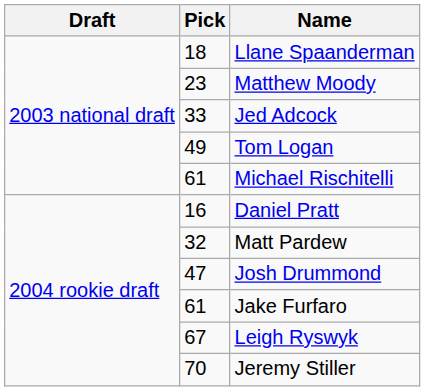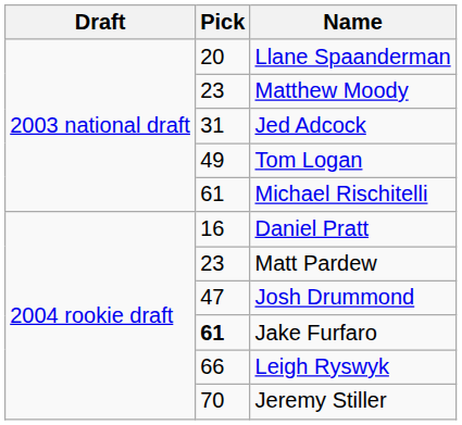 <table class="wikitable plainrowheaders">
 <tr>
 <th scope="col"><strong>Draft</strong></th>
 <th scope="col"><strong>Pick</strong></th>
 <th scope="col"><strong>Name</strong></th>
 </tr>
 <tr>
 <th rowspan= "5" style="font-weight: normal; background: #F9F9F9; text-align: left;"><a href='#'>2003 national draft</a></th>
-<td>18</td>
+<td>20</td>
 <td><a href='#'>Llane Spaanderman</a></td>
 </tr>
 <tr>
 <td>23</td>
 <td><a href='#'>Matthew Moody</a></td>
 </tr>
 <tr>
-<td>33</td>
+<td>31</td>
 <td><a href='#'>Jed Adcock</a></td>
 </tr>
 <tr>
 <td>49</td>
 <td><a href='#'>Tom Logan</a></td>
 </tr>
 <tr>
 <td>61</td>
 <td><a href='#'>Michael Rischitelli</a></td>
 </tr>
 <tr>
 <th rowspan= "6" style="font-weight: normal; background: #F9F9F9; text-align: left;"><a href='#'>2004 rookie draft</a></th>
 <td>16</td>
 <td><a href='#'>Daniel Pratt</a></td>
 </tr>
 <tr>
-<td>32</td>
+<td>23</td>
 <td>Matt Pardew</td>
 </tr>
 <tr>
 <td>47</td>
 <td><a href='#'>Josh Drummond</a></td>
 </tr>
 <tr>
-<td>61</td>
+<td><strong>61</strong></td>
 <td>Jake Furfaro</td>
 </tr>
 <tr>
-<td>67</td>
+<td>66</td>
 <td><a href='#'>Leigh Ryswyk</a></td>
 </tr>
 <tr>
 <td>70</td>
 <td>Jeremy Stiller</td>
 </tr>
 </table>
